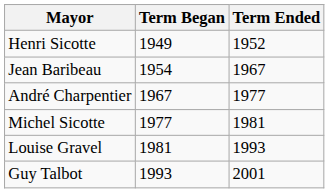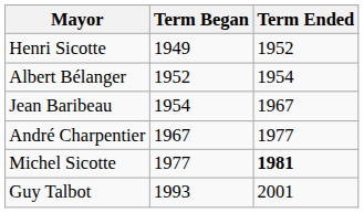 <table class=wikitable>
 <tr>
 <th>Mayor</th>
 <th>Term Began</th>
 <th>Term Ended</th>
 </tr>
 <tr>
 <td>Henri Sicotte</td>
 <td>1949</td>
 <td>1952</td>
+</tr>
+<tr>
+<td>Albert Bélanger</td>
+<td>1952</td>
+<td>1954</td>
 </tr>
 <tr>
 <td>Jean Baribeau</td>
 <td>1954</td>
 <td>1967</td>
 </tr>
 <tr>
 <td>André Charpentier</td>
 <td>1967</td>
 <td>1977</td>
 </tr>
 <tr>
 <td>Michel Sicotte</td>
 <td>1977</td>
-<td>1981</td>
-</tr>
-<tr>
-<td>Louise Gravel</td>
-<td>1981</td>
-<td>1993</td>
+<td><strong>1981</strong></td>
 </tr>
 <tr>
 <td>Guy Talbot</td>
 <td>1993</td>
 <td>2001</td>
 </tr>
 </table>
